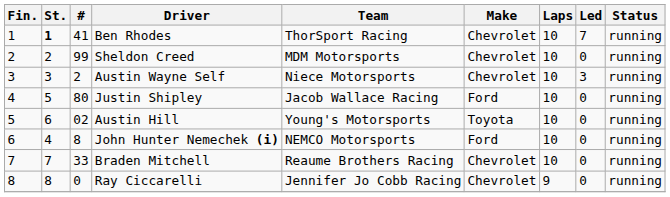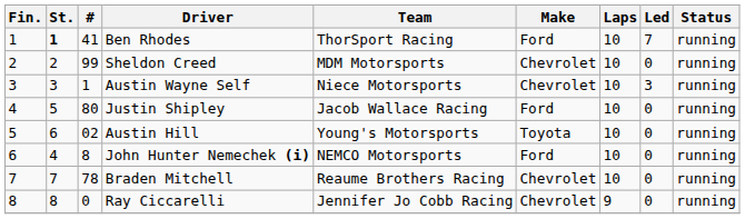 <table class="sortable wikitable" border="1">
 <tr>
 <th>Fin.</th>
 <th>St.</th>
 <th>#</th>
 <th>Driver</th>
 <th>Team</th>
 <th>Make</th>
 <th>Laps</th>
 <th>Led</th>
 <th>Status</th>
 </tr>
 <tr>
 <td>1</td>
 <td><strong>1</strong></td>
 <td>41</td>
 <td>Ben Rhodes</td>
 <td>ThorSport Racing</td>
-<td>Chevrolet</td>
+<td>Ford</td>
 <td>10</td>
 <td>7</td>
 <td>running</td>
 </tr>
 <tr>
 <td>2</td>
 <td>2</td>
 <td>99</td>
 <td>Sheldon Creed</td>
 <td>MDM Motorsports</td>
 <td>Chevrolet</td>
 <td>10</td>
 <td>0</td>
 <td>running</td>
 </tr>
 <tr>
 <td>3</td>
 <td>3</td>
-<td>2</td>
+<td>1</td>
 <td>Austin Wayne Self</td>
 <td>Niece Motorsports</td>
 <td>Chevrolet</td>
 <td>10</td>
 <td>3</td>
 <td>running</td>
 </tr>
 <tr>
 <td>4</td>
 <td>5</td>
 <td>80</td>
 <td>Justin Shipley</td>
 <td>Jacob Wallace Racing</td>
 <td>Ford</td>
 <td>10</td>
 <td>0</td>
 <td>running</td>
 </tr>
 <tr>
 <td>5</td>
 <td>6</td>
 <td>02</td>
 <td>Austin Hill</td>
 <td>Young's Motorsports</td>
 <td>Toyota</td>
 <td>10</td>
 <td>0</td>
 <td>running</td>
 </tr>
 <tr>
 <td>6</td>
 <td>4</td>
 <td>8</td>
 <td>John Hunter Nemechek <strong>(i)</strong></td>
 <td>NEMCO Motorsports</td>
 <td>Ford</td>
 <td>10</td>
 <td>0</td>
 <td>running</td>
 </tr>
 <tr>
 <td>7</td>
 <td>7</td>
-<td>33</td>
+<td>78</td>
 <td>Braden Mitchell</td>
 <td>Reaume Brothers Racing</td>
 <td>Chevrolet</td>
 <td>10</td>
 <td>0</td>
 <td>running</td>
 </tr>
 <tr>
 <td>8</td>
 <td>8</td>
 <td>0</td>
 <td>Ray Ciccarelli</td>
 <td>Jennifer Jo Cobb Racing</td>
 <td>Chevrolet</td>
 <td>9</td>
 <td>0</td>
 <td>running</td>
 </tr>
 <tr>
 </tr>
 </table>
